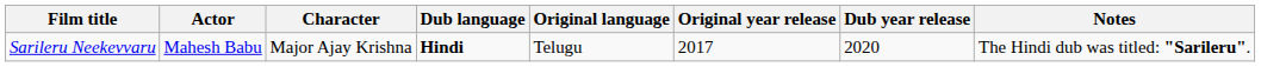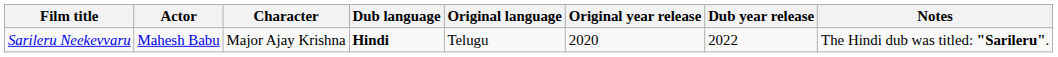 <table class="wikitable sortable">
 <tr>
 <th>Film title</th>
 <th>Actor</th>
 <th>Character</th>
 <th>Dub language</th>
 <th>Original language</th>
 <th>Original year release</th>
 <th>Dub year release</th>
 <th>Notes</th>
 </tr>
 <tr>
 <td><em><a href='#'>Sarileru Neekevvaru</a></em></td>
 <td><a href='#'>Mahesh Babu</a></td>
 <td>Major Ajay Krishna</td>
 <td><strong>Hindi</strong></td>
 <td>Telugu</td>
-<td>2017</td>
 <td>2020</td>
+<td>2022</td>
 <td>The Hindi dub was titled: <strong>"Sarileru"</strong>.</td>
 </tr>
 </table>
